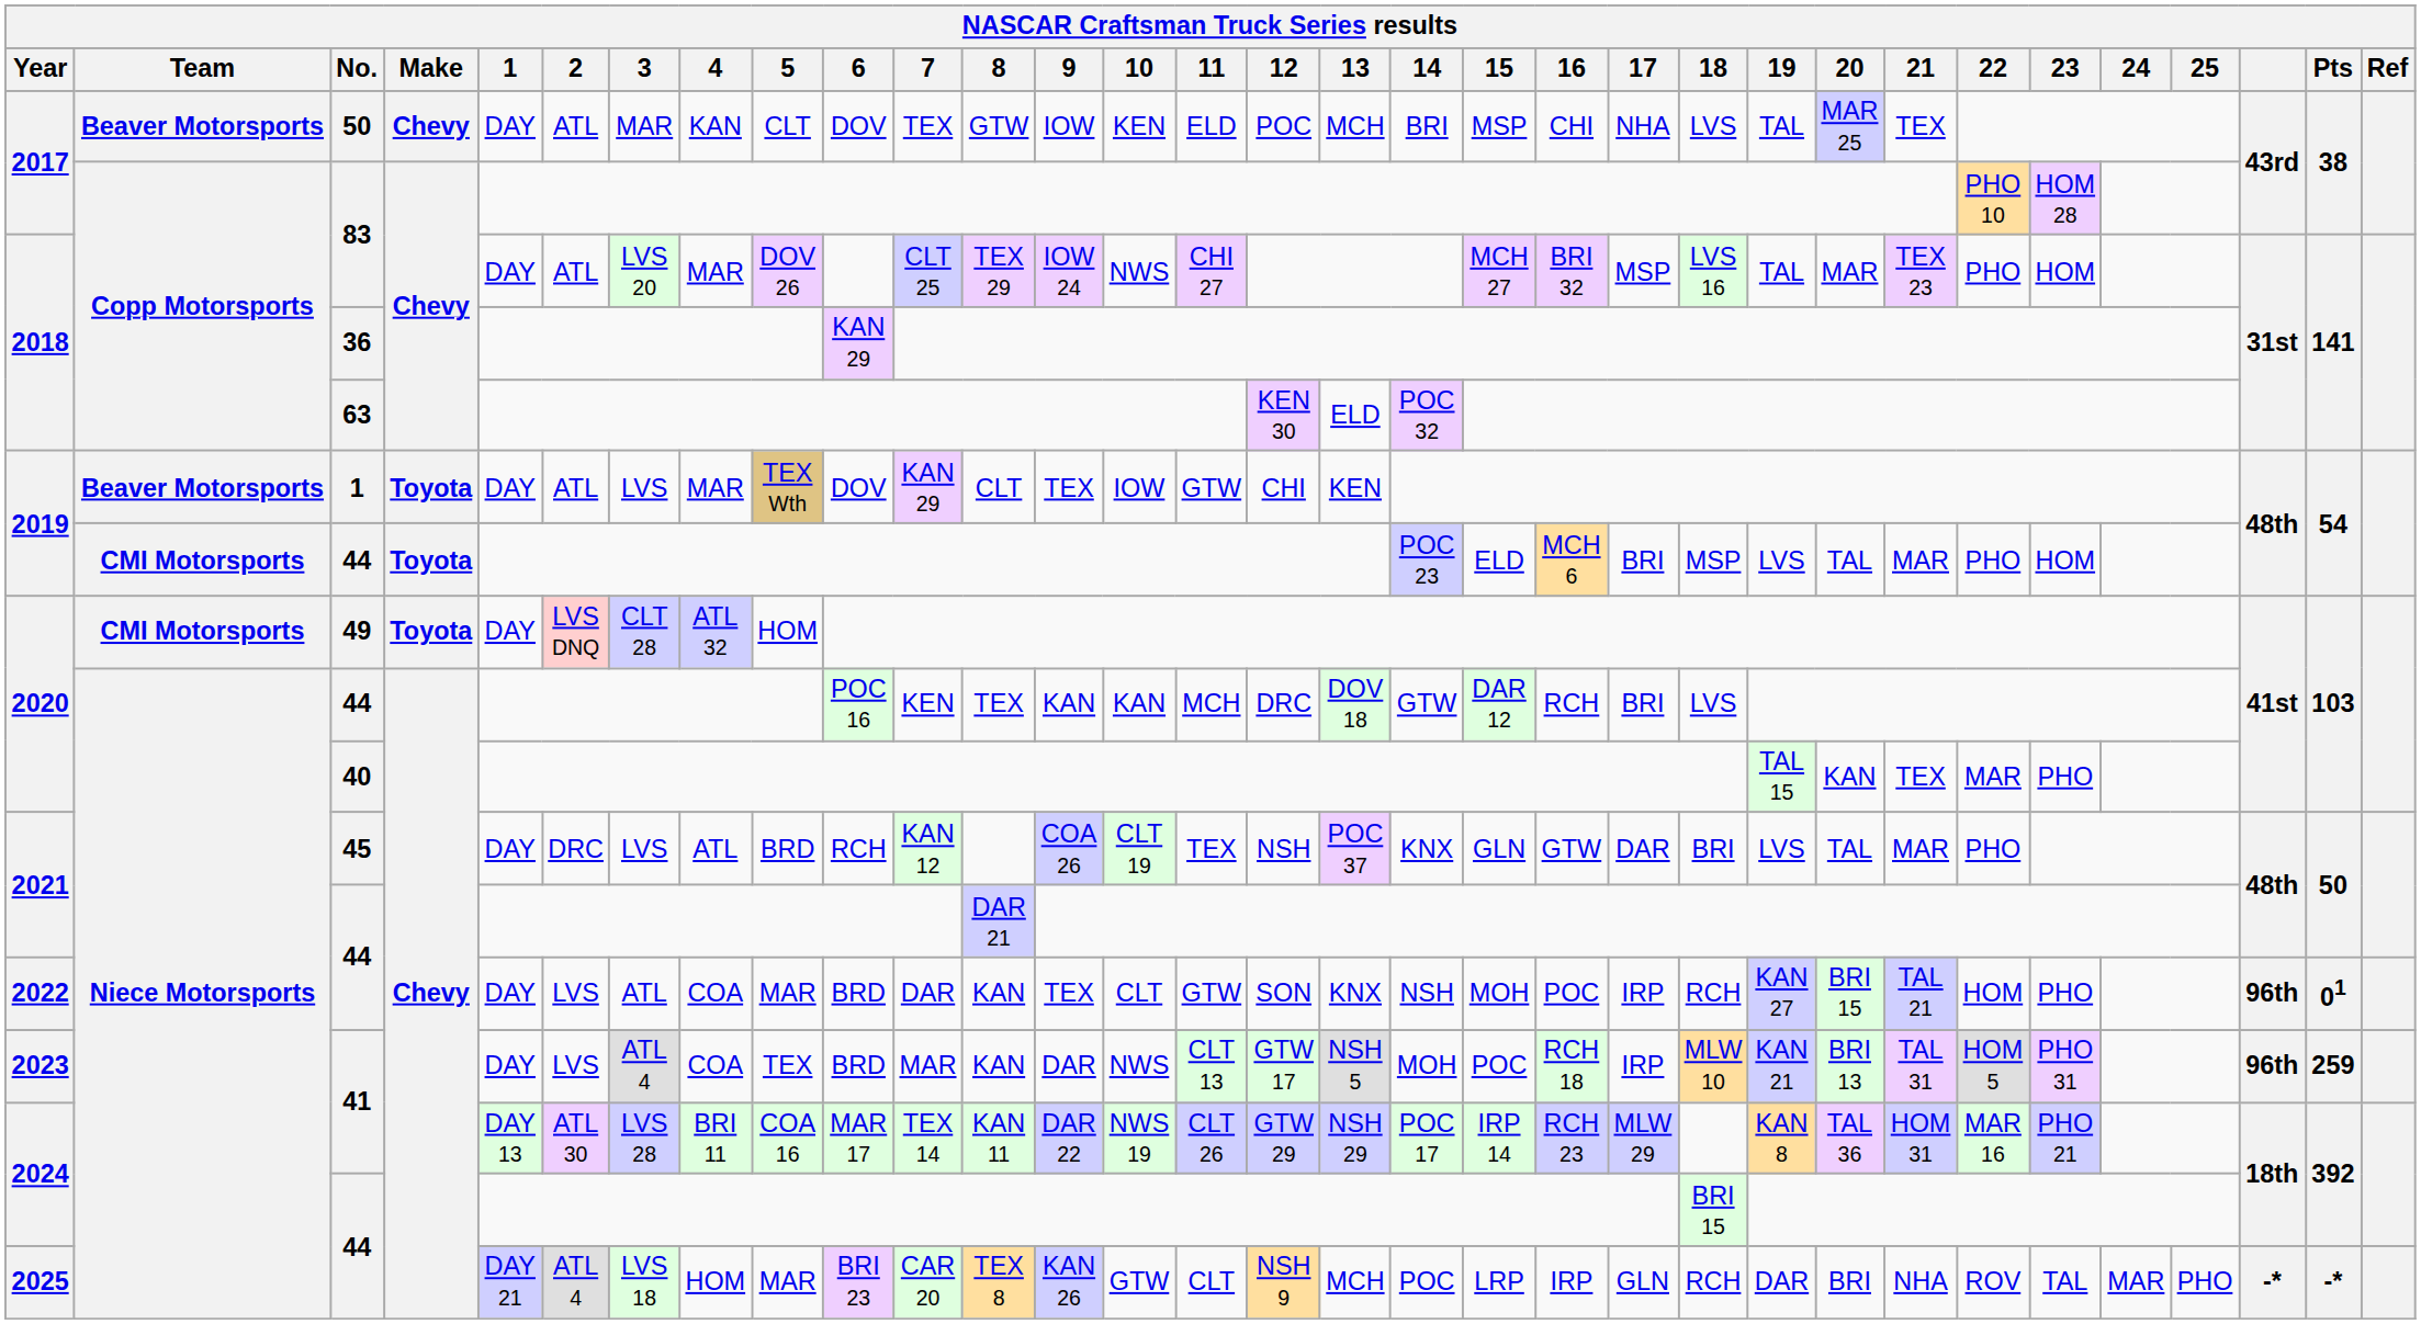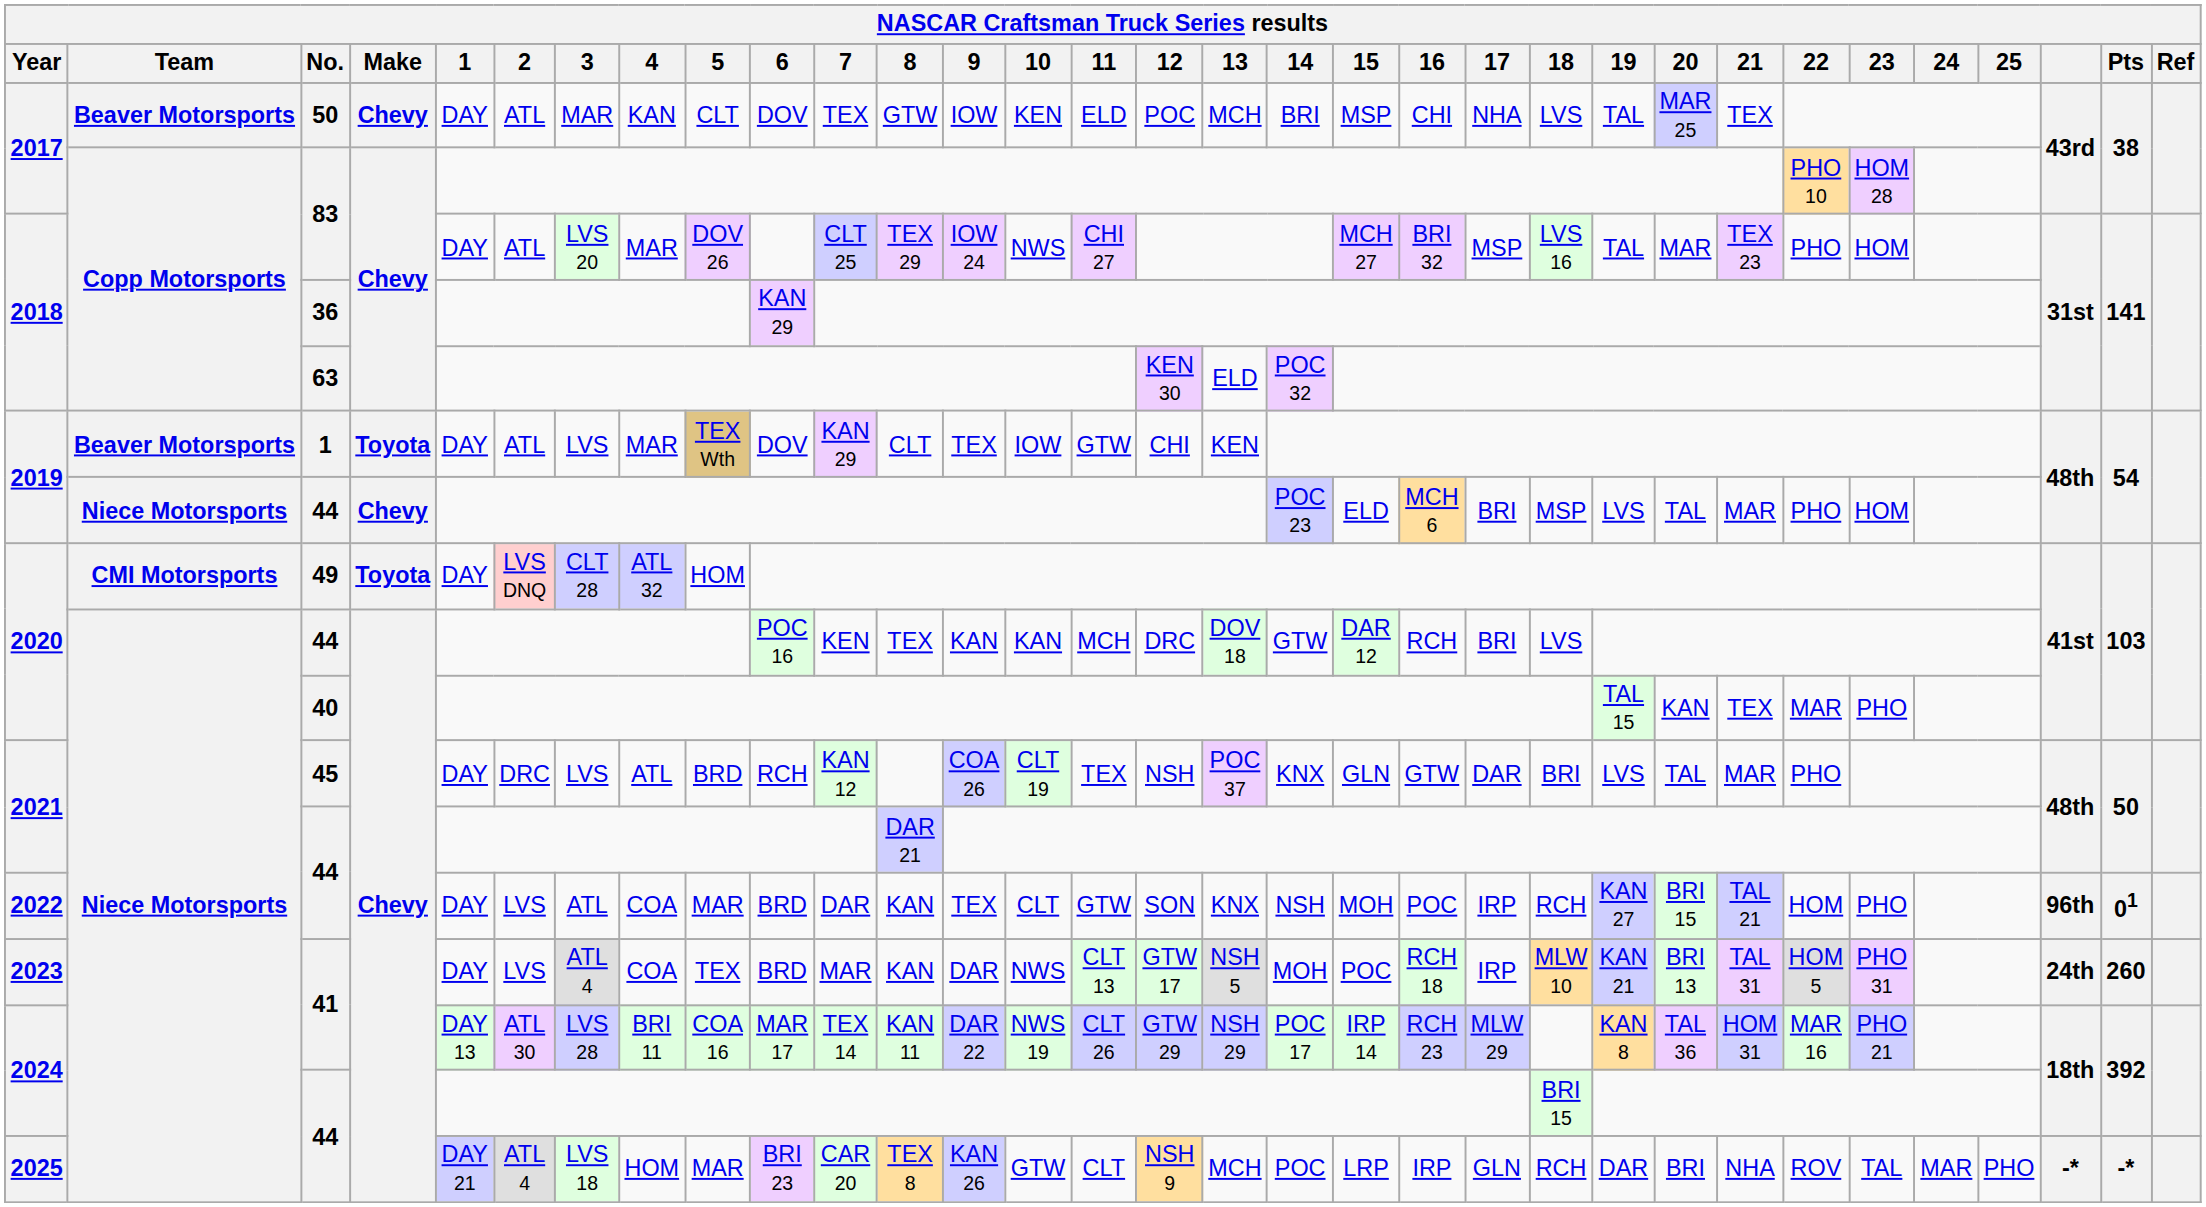 <table class="wikitable" style="text-align:center; font-size:75%">
 <tr>
 <th colspan=32><a href='#'>NASCAR Craftsman Truck Series</a> results</th>
 </tr>
 <tr>
 <th>Year</th>
 <th>Team</th>
 <th>No.</th>
 <th>Make</th>
 <th>1</th>
 <th>2</th>
 <th>3</th>
 <th>4</th>
 <th>5</th>
 <th>6</th>
 <th>7</th>
 <th>8</th>
 <th>9</th>
 <th>10</th>
 <th>11</th>
 <th>12</th>
 <th>13</th>
 <th>14</th>
 <th>15</th>
 <th>16</th>
 <th>17</th>
 <th>18</th>
 <th>19</th>
 <th>20</th>
 <th>21</th>
 <th>22</th>
 <th>23</th>
 <th>24</th>
 <th>25</th>
 <th></th>
 <th>Pts</th>
 <th>Ref</th>
 </tr>
 <tr>
 <th rowspan=2><a href='#'>2017</a></th>
 <th><a href='#'>Beaver Motorsports</a></th>
 <th>50</th>
 <th><a href='#'>Chevy</a></th>
 <td><a href='#'>DAY</a></td>
 <td><a href='#'>ATL</a></td>
 <td><a href='#'>MAR</a></td>
 <td><a href='#'>KAN</a></td>
 <td><a href='#'>CLT</a></td>
 <td><a href='#'>DOV</a></td>
 <td><a href='#'>TEX</a></td>
 <td><a href='#'>GTW</a></td>
 <td><a href='#'>IOW</a></td>
 <td><a href='#'>KEN</a></td>
 <td><a href='#'>ELD</a></td>
 <td><a href='#'>POC</a></td>
 <td><a href='#'>MCH</a></td>
 <td><a href='#'>BRI</a></td>
 <td><a href='#'>MSP</a></td>
 <td><a href='#'>CHI</a></td>
 <td><a href='#'>NHA</a></td>
 <td><a href='#'>LVS</a></td>
 <td><a href='#'>TAL</a></td>
 <td style="background:#CFCFFF;"><a href='#'>MAR</a><br><small>25</small></td>
 <td><a href='#'>TEX</a></td>
 <td colspan=4></td>
 <th rowspan=2>43rd</th>
 <th rowspan=2>38</th>
 <th rowspan=2></th>
 </tr>
 <tr>
 <th rowspan=4><a href='#'>Copp Motorsports</a></th>
 <th rowspan=2>83</th>
 <th rowspan=4><a href='#'>Chevy</a></th>
 <td colspan=21></td>
 <td style="background:#FFDF9F;"><a href='#'>PHO</a><br><small>10</small></td>
 <td style="background:#EFCFFF;"><a href='#'>HOM</a><br><small>28</small></td>
 <td colspan=2></td>
 </tr>
 <tr>
 <th rowspan=3><a href='#'>2018</a></th>
 <td><a href='#'>DAY</a></td>
 <td><a href='#'>ATL</a></td>
 <td style="background:#DFFFDF;"><a href='#'>LVS</a><br><small>20</small></td>
 <td><a href='#'>MAR</a></td>
 <td style="background:#EFCFFF;"><a href='#'>DOV</a><br><small>26</small></td>
 <td></td>
 <td style="background:#CFCFFF;"><a href='#'>CLT</a><br><small>25</small></td>
 <td style="background:#EFCFFF;"><a href='#'>TEX</a><br><small>29</small></td>
 <td style="background:#EFCFFF;"><a href='#'>IOW</a><br><small>24</small></td>
 <td><a href='#'>NWS</a></td>
 <td style="background:#EFCFFF;"><a href='#'>CHI</a><br><small>27</small></td>
 <td colspan=3></td>
 <td style="background:#EFCFFF;"><a href='#'>MCH</a><br><small>27</small></td>
 <td style="background:#EFCFFF;"><a href='#'>BRI</a><br><small>32</small></td>
 <td><a href='#'>MSP</a></td>
 <td style="background:#DFFFDF;"><a href='#'>LVS</a><br><small>16</small></td>
 <td><a href='#'>TAL</a></td>
 <td><a href='#'>MAR</a></td>
 <td style="background:#EFCFFF;"><a href='#'>TEX</a><br><small>23</small></td>
 <td><a href='#'>PHO</a></td>
 <td><a href='#'>HOM</a></td>
 <td colspan=2></td>
 <th rowspan=3>31st</th>
 <th rowspan=3>141</th>
 <th rowspan=3></th>
 </tr>
 <tr>
 <th>36</th>
 <td colspan=5></td>
 <td style="background:#EFCFFF;"><a href='#'>KAN</a><br><small>29</small></td>
 <td colspan=19></td>
 </tr>
 <tr>
 <th>63</th>
 <td colspan=11></td>
 <td style="background:#EFCFFF;"><a href='#'>KEN</a><br><small>30</small></td>
 <td><a href='#'>ELD</a></td>
 <td style="background:#EFCFFF;"><a href='#'>POC</a><br><small>32</small></td>
 <td colspan=11></td>
 </tr>
 <tr>
 <th rowspan=2><a href='#'>2019</a></th>
 <th><a href='#'>Beaver Motorsports</a></th>
 <th>1</th>
 <th><a href='#'>Toyota</a></th>
 <td><a href='#'>DAY</a></td>
 <td><a href='#'>ATL</a></td>
 <td><a href='#'>LVS</a></td>
 <td><a href='#'>MAR</a></td>
 <td style="background:#DFC484;"><a href='#'>TEX</a><br><small>Wth</small></td>
 <td><a href='#'>DOV</a></td>
 <td style="background:#EFCFFF;"><a href='#'>KAN</a><br><small>29</small></td>
 <td><a href='#'>CLT</a></td>
 <td><a href='#'>TEX</a></td>
 <td><a href='#'>IOW</a></td>
 <td><a href='#'>GTW</a></td>
 <td><a href='#'>CHI</a></td>
 <td><a href='#'>KEN</a></td>
 <td colspan=12></td>
 <th rowspan=2>48th</th>
 <th rowspan=2>54</th>
 <th rowspan=2></th>
 </tr>
 <tr>
-<th><a href='#'>CMI Motorsports</a></th>
+<th><a href='#'>Niece Motorsports</a></th>
 <th>44</th>
-<th><a href='#'>Toyota</a></th>
+<th><a href='#'>Chevy</a></th>
 <td colspan=13></td>
 <td style="background:#CFCFFF;"><a href='#'>POC</a><br><small>23</small></td>
 <td><a href='#'>ELD</a></td>
 <td style="background:#FFDF9F;"><a href='#'>MCH</a><br><small>6</small></td>
 <td><a href='#'>BRI</a></td>
 <td><a href='#'>MSP</a></td>
 <td><a href='#'>LVS</a></td>
 <td><a href='#'>TAL</a></td>
 <td><a href='#'>MAR</a></td>
 <td><a href='#'>PHO</a></td>
 <td><a href='#'>HOM</a></td>
 <td colspan=2></td>
 </tr>
 <tr>
 <th rowspan=3><a href='#'>2020</a></th>
 <th><a href='#'>CMI Motorsports</a></th>
 <th>49</th>
 <th><a href='#'>Toyota</a></th>
 <td><a href='#'>DAY</a></td>
 <td style="background:#FFCFCF;"><a href='#'>LVS</a><br><small>DNQ</small></td>
 <td style="background:#CFCFFF;"><a href='#'>CLT</a><br><small>28</small></td>
 <td style="background:#CFCFFF;"><a href='#'>ATL</a><br><small>32</small></td>
 <td><a href='#'>HOM</a></td>
 <td colspan=20></td>
 <th rowspan=3>41st</th>
 <th rowspan=3>103</th>
 <th rowspan=3></th>
 </tr>
 <tr>
 <th rowspan=9><a href='#'>Niece Motorsports</a></th>
 <th>44</th>
 <th rowspan=9><a href='#'>Chevy</a></th>
 <td colspan=5></td>
 <td style="background:#DFFFDF;"><a href='#'>POC</a><br><small>16</small></td>
 <td><a href='#'>KEN</a></td>
 <td><a href='#'>TEX</a></td>
 <td><a href='#'>KAN</a></td>
 <td><a href='#'>KAN</a></td>
 <td><a href='#'>MCH</a></td>
 <td><a href='#'>DRC</a></td>
 <td style="background:#DFFFDF;"><a href='#'>DOV</a><br><small>18</small></td>
 <td><a href='#'>GTW</a></td>
 <td style="background:#DFFFDF;"><a href='#'>DAR</a><br><small>12</small></td>
 <td><a href='#'>RCH</a></td>
 <td><a href='#'>BRI</a></td>
 <td><a href='#'>LVS</a></td>
 <td colspan=7></td>
 </tr>
 <tr>
 <th>40</th>
 <td colspan=18></td>
 <td style="background:#DFFFDF;"><a href='#'>TAL</a><br><small>15</small></td>
 <td><a href='#'>KAN</a></td>
 <td><a href='#'>TEX</a></td>
 <td><a href='#'>MAR</a></td>
 <td><a href='#'>PHO</a></td>
 <td colspan=2></td>
 </tr>
 <tr>
 <th rowspan=2><a href='#'>2021</a></th>
 <th>45</th>
 <td><a href='#'>DAY</a></td>
 <td><a href='#'>DRC</a></td>
 <td><a href='#'>LVS</a></td>
 <td><a href='#'>ATL</a></td>
 <td><a href='#'>BRD</a></td>
 <td><a href='#'>RCH</a></td>
 <td style="background:#DFFFDF;"><a href='#'>KAN</a><br><small>12</small></td>
 <td></td>
 <td style="background:#CFCFFF;"><a href='#'>COA</a><br><small>26</small></td>
 <td style="background:#DFFFDF;"><a href='#'>CLT</a><br><small>19</small></td>
 <td><a href='#'>TEX</a></td>
 <td><a href='#'>NSH</a></td>
 <td style="background:#EFCFFF;"><a href='#'>POC</a><br><small>37</small></td>
 <td><a href='#'>KNX</a></td>
 <td><a href='#'>GLN</a></td>
 <td><a href='#'>GTW</a></td>
 <td><a href='#'>DAR</a></td>
 <td><a href='#'>BRI</a></td>
 <td><a href='#'>LVS</a></td>
 <td><a href='#'>TAL</a></td>
 <td><a href='#'>MAR</a></td>
 <td><a href='#'>PHO</a></td>
 <td colspan=3></td>
 <th rowspan=2>48th</th>
 <th rowspan=2>50</th>
 <th rowspan=2></th>
 </tr>
 <tr>
 <th rowspan=2>44</th>
 <td colspan=7></td>
 <td style="background:#CFCFFF;"><a href='#'>DAR</a><br><small>21</small></td>
 <td colspan=17></td>
 </tr>
 <tr>
 <th><a href='#'>2022</a></th>
 <td><a href='#'>DAY</a></td>
 <td><a href='#'>LVS</a></td>
 <td><a href='#'>ATL</a></td>
 <td><a href='#'>COA</a></td>
 <td><a href='#'>MAR</a></td>
 <td><a href='#'>BRD</a></td>
 <td><a href='#'>DAR</a></td>
 <td><a href='#'>KAN</a></td>
 <td><a href='#'>TEX</a></td>
 <td><a href='#'>CLT</a></td>
 <td><a href='#'>GTW</a></td>
 <td><a href='#'>SON</a></td>
 <td><a href='#'>KNX</a></td>
 <td><a href='#'>NSH</a></td>
 <td><a href='#'>MOH</a></td>
 <td><a href='#'>POC</a></td>
 <td><a href='#'>IRP</a></td>
 <td><a href='#'>RCH</a></td>
 <td style="background:#CFCFFF;"><a href='#'>KAN</a><br><small>27</small></td>
 <td style="background:#DFFFDF;"><a href='#'>BRI</a><br><small>15</small></td>
 <td style="background:#CFCFFF;"><a href='#'>TAL</a><br><small>21</small></td>
 <td><a href='#'>HOM</a></td>
 <td><a href='#'>PHO</a></td>
 <td colspan=2></td>
 <th>96th</th>
 <th>0<sup>1</sup></th>
 <th></th>
 </tr>
 <tr>
 <th><a href='#'>2023</a></th>
 <th rowspan=2>41</th>
 <td><a href='#'>DAY</a></td>
 <td><a href='#'>LVS</a></td>
 <td style="background:#DFDFDF;"><a href='#'>ATL</a><br><small>4</small></td>
 <td><a href='#'>COA</a></td>
 <td><a href='#'>TEX</a></td>
 <td><a href='#'>BRD</a></td>
 <td><a href='#'>MAR</a></td>
 <td><a href='#'>KAN</a></td>
 <td><a href='#'>DAR</a></td>
 <td><a href='#'>NWS</a></td>
 <td style="background:#DFFFDF;"><a href='#'>CLT</a><br><small>13</small></td>
 <td style="background:#DFFFDF;"><a href='#'>GTW</a><br><small>17</small></td>
 <td style="background:#DFDFDF;"><a href='#'>NSH</a><br><small>5</small></td>
 <td><a href='#'>MOH</a></td>
 <td><a href='#'>POC</a></td>
 <td style="background:#DFFFDF;"><a href='#'>RCH</a><br><small>18</small></td>
 <td><a href='#'>IRP</a></td>
 <td style="background:#FFDF9F;"><a href='#'>MLW</a><br><small>10</small></td>
 <td style="background:#CFCFFF;"><a href='#'>KAN</a><br><small>21</small></td>
 <td style="background:#DFFFDF;"><a href='#'>BRI</a><br><small>13</small></td>
 <td style="background:#EFCFFF;"><a href='#'>TAL</a><br><small>31</small></td>
 <td style="background:#DFDFDF;"><a href='#'>HOM</a><br><small>5</small></td>
 <td style="background:#EFCFFF;"><a href='#'>PHO</a><br><small>31</small></td>
 <td colspan=2></td>
-<th>96th</th>
-<th>259</th>
+<th>24th</th>
+<th>260</th>
 <th></th>
 </tr>
 <tr>
 <th rowspan=2><a href='#'>2024</a></th>
 <td style="background:#DFFFDF;"><a href='#'>DAY</a><br><small>13</small></td>
 <td style="background:#EFCFFF;"><a href='#'>ATL</a><br><small>30</small></td>
 <td style="background:#CFCFFF;"><a href='#'>LVS</a><br><small>28</small></td>
 <td style="background:#DFFFDF;"><a href='#'>BRI</a><br><small>11</small></td>
 <td style="background:#DFFFDF;"><a href='#'>COA</a><br><small>16</small></td>
 <td style="background:#DFFFDF;"><a href='#'>MAR</a><br><small>17</small></td>
 <td style="background:#DFFFDF;"><a href='#'>TEX</a><br><small>14</small></td>
 <td style="background:#DFFFDF;"><a href='#'>KAN</a><br><small>11</small></td>
 <td style="background:#CFCFFF;"><a href='#'>DAR</a><br><small>22</small></td>
 <td style="background:#DFFFDF;"><a href='#'>NWS</a><br><small>19</small></td>
 <td style="background:#CFCFFF;"><a href='#'>CLT</a><br><small>26</small></td>
 <td style="background:#CFCFFF;"><a href='#'>GTW</a><br><small>29</small></td>
 <td style="background:#CFCFFF;"><a href='#'>NSH</a><br><small>29</small></td>
 <td style="background:#DFFFDF;"><a href='#'>POC</a><br><small>17</small></td>
 <td style="background:#DFFFDF;"><a href='#'>IRP</a><br><small>14</small></td>
 <td style="background:#CFCFFF;"><a href='#'>RCH</a><br><small>23</small></td>
 <td style="background:#CFCFFF;"><a href='#'>MLW</a><br><small>29</small></td>
 <td></td>
 <td style="background:#FFDF9F;"><a href='#'>KAN</a><br><small>8</small></td>
 <td style="background:#EFCFFF;"><a href='#'>TAL</a><br><small>36</small></td>
 <td style="background:#CFCFFF;"><a href='#'>HOM</a><br><small>31</small></td>
 <td style="background:#DFFFDF;"><a href='#'>MAR</a><br><small>16</small></td>
 <td style="background:#CFCFFF;"><a href='#'>PHO</a><br><small>21</small></td>
 <td colspan=2></td>
 <th rowspan=2>18th</th>
 <th rowspan=2>392</th>
 <th rowspan=2></th>
 </tr>
 <tr>
 <th rowspan=2>44</th>
 <td colspan=17></td>
 <td style="background:#DFFFDF;"><a href='#'>BRI</a><br><small>15</small></td>
 <td colspan=7></td>
 </tr>
 <tr>
 <th><a href='#'>2025</a></th>
 <td style="background:#CFCFFF;"><a href='#'>DAY</a><br><small>21</small></td>
 <td style="background:#DFDFDF;"><a href='#'>ATL</a><br><small>4</small></td>
 <td style="background:#DFFFDF;"><a href='#'>LVS</a><br><small>18</small></td>
 <td><a href='#'>HOM</a></td>
 <td><a href='#'>MAR</a></td>
 <td style="background:#EFCFFF;"><a href='#'>BRI</a><br><small>23</small></td>
 <td style="background:#DFFFDF;"><a href='#'>CAR</a><br><small>20</small></td>
 <td style="background:#FFDF9F;"><a href='#'>TEX</a><br><small>8</small></td>
 <td style="background:#CFCFFF;"><a href='#'>KAN</a><br><small>26</small></td>
 <td><a href='#'>GTW</a></td>
 <td><a href='#'>CLT</a></td>
 <td style="background:#FFDF9F;"><a href='#'>NSH</a><br><small>9</small></td>
 <td><a href='#'>MCH</a></td>
 <td><a href='#'>POC</a></td>
 <td><a href='#'>LRP</a></td>
 <td><a href='#'>IRP</a></td>
 <td><a href='#'>GLN</a></td>
 <td><a href='#'>RCH</a></td>
 <td><a href='#'>DAR</a></td>
 <td><a href='#'>BRI</a></td>
 <td><a href='#'>NHA</a></td>
 <td><a href='#'>ROV</a></td>
 <td><a href='#'>TAL</a></td>
 <td><a href='#'>MAR</a></td>
 <td><a href='#'>PHO</a></td>
 <th>-*</th>
 <th>-*</th>
 <th></th>
 </tr>
 </table>
